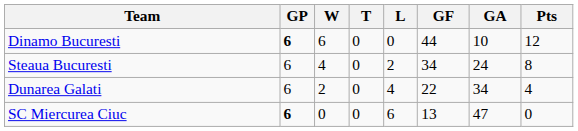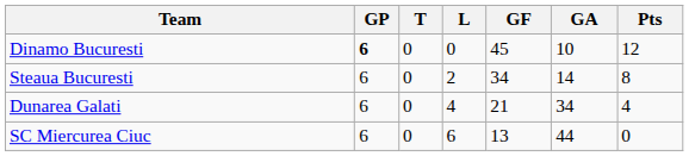 <table class="wikitable">
 <tr>
 <th width="40%">Team</th>
 <th width="5%">GP</th>
-<th width="5%">W</th>
 <th width="5%">T</th>
 <th width="5%">L</th>
 <th width="7.5%">GF</th>
 <th width="7.5%">GA</th>
 <th width="7.5%">Pts</th>
 </tr>
 <tr>
 <td><a href='#'>Dinamo Bucuresti</a></td>
 <td><strong>6</strong></td>
-<td>6</td>
 <td>0</td>
 <td>0</td>
-<td>44</td>
+<td>45</td>
 <td>10</td>
 <td>12</td>
 </tr>
 <tr>
 <td><a href='#'>Steaua Bucuresti</a></td>
 <td>6</td>
-<td>4</td>
 <td>0</td>
 <td>2</td>
 <td>34</td>
-<td>24</td>
+<td>14</td>
 <td>8</td>
 </tr>
 <tr>
 <td><a href='#'>Dunarea Galati</a></td>
 <td>6</td>
-<td>2</td>
 <td>0</td>
 <td>4</td>
-<td>22</td>
+<td>21</td>
 <td>34</td>
 <td>4</td>
 </tr>
 <tr>
 <td><a href='#'>SC Miercurea Ciuc</a></td>
-<td><strong>6</strong></td>
-<td>0</td>
+<td>6</td>
 <td>0</td>
 <td>6</td>
 <td>13</td>
-<td>47</td>
+<td>44</td>
 <td>0</td>
 </tr>
 </table>
